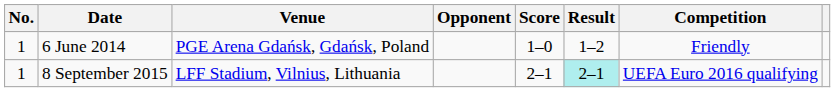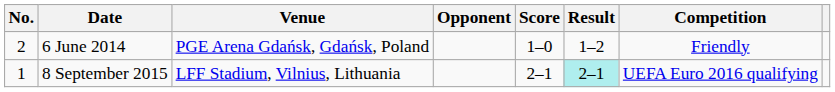 <table class="wikitable sortable">
 <tr>
 <th scope="col">No.</th>
 <th scope="col">Date</th>
 <th scope="col">Venue</th>
 <th scope="col">Opponent</th>
 <th scope="col">Score</th>
 <th scope="col">Result</th>
 <th scope="col">Competition</th>
 <th scope="col" class="unsortable"></th>
 </tr>
 <tr>
-<td align="center">1</td>
+<td align="center">2</td>
 <td>6 June 2014</td>
 <td><a href='#'>PGE Arena Gdańsk</a>, <a href='#'>Gdańsk</a>, Poland</td>
 <td></td>
 <td align="center">1–0</td>
 <td align="center">1–2</td>
 <td align="center"><a href='#'>Friendly</a></td>
 <td align="center"></td>
 </tr>
 <tr>
 <td align="center">1</td>
 <td>8 September 2015</td>
 <td><a href='#'>LFF Stadium</a>, <a href='#'>Vilnius</a>, Lithuania</td>
 <td></td>
 <td align="center">2–1</td>
 <td align="center" style="background: paleturquoise;">2–1</td>
 <td><a href='#'>UEFA Euro 2016 qualifying</a></td>
 <td align="center"></td>
 </tr>
 </table>
